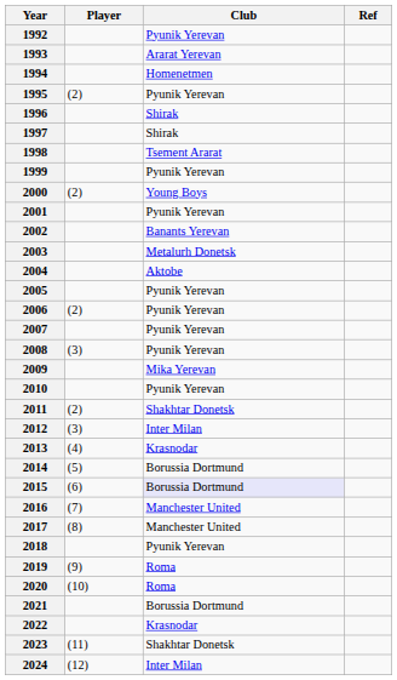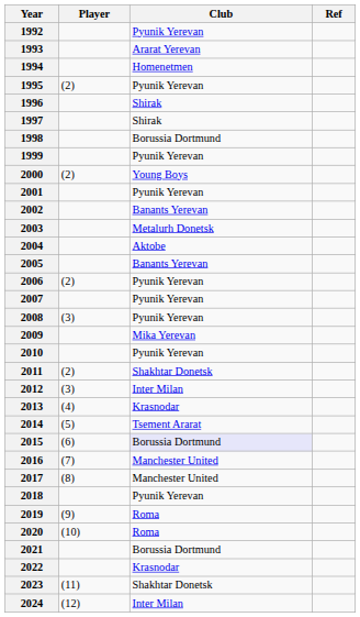 <table class="wikitable plainrowheaders sortable" width="500px">
 <tr>
 <th scope=col>Year</th>
 <th scope=col>Player</th>
 <th scope=col>Club</th>
 <th scope=col class=unsortable>Ref</th>
 </tr>
 <tr>
 <th scope="row">1992</th>
 <td></td>
 <td> <a href='#'>Pyunik Yerevan</a></td>
 <td></td>
 </tr>
 <tr>
 <th scope="row">1993</th>
 <td></td>
 <td> <a href='#'>Ararat Yerevan</a></td>
 <td></td>
 </tr>
 <tr>
 <th scope="row">1994</th>
 <td></td>
 <td> <a href='#'>Homenetmen</a></td>
 <td></td>
 </tr>
 <tr>
 <th scope="row">1995</th>
 <td> (2)</td>
 <td> Pyunik Yerevan</td>
 <td></td>
 </tr>
 <tr>
 <th scope="row">1996</th>
 <td></td>
 <td> <a href='#'>Shirak</a></td>
 <td></td>
 </tr>
 <tr>
 <th scope="row">1997</th>
 <td></td>
 <td> Shirak</td>
 <td></td>
 </tr>
 <tr>
 <th scope="row">1998</th>
 <td></td>
-<td> <a href='#'>Tsement Ararat</a></td>
+<td> Borussia Dortmund</td>
 <td></td>
 </tr>
 <tr>
 <th scope="row">1999</th>
 <td></td>
 <td> Pyunik Yerevan</td>
 <td></td>
 </tr>
 <tr>
 <th scope="row">2000</th>
 <td> (2)</td>
 <td> <a href='#'>Young Boys</a></td>
 <td></td>
 </tr>
 <tr>
 <th scope="row">2001</th>
 <td></td>
 <td> Pyunik Yerevan</td>
 <td></td>
 </tr>
 <tr>
 <th scope="row">2002</th>
 <td></td>
 <td> <a href='#'>Banants Yerevan</a></td>
 <td></td>
 </tr>
 <tr>
 <th scope="row">2003</th>
 <td></td>
 <td> <a href='#'>Metalurh Donetsk</a></td>
 <td></td>
 </tr>
 <tr>
 <th scope="row">2004</th>
 <td></td>
 <td> <a href='#'>Aktobe</a></td>
 <td></td>
 </tr>
 <tr>
 <th scope="row">2005</th>
 <td></td>
-<td> Pyunik Yerevan</td>
+<td> <a href='#'>Banants Yerevan</a></td>
 <td></td>
 </tr>
 <tr>
 <th scope="row">2006</th>
 <td> (2)</td>
 <td> Pyunik Yerevan</td>
 <td></td>
 </tr>
 <tr>
 <th scope="row">2007</th>
 <td></td>
 <td> Pyunik Yerevan</td>
 <td></td>
 </tr>
 <tr>
 <th scope="row">2008</th>
 <td> (3)</td>
 <td> Pyunik Yerevan</td>
 <td></td>
 </tr>
 <tr>
 <th scope="row">2009</th>
 <td></td>
 <td> <a href='#'>Mika Yerevan</a></td>
 <td></td>
 </tr>
 <tr>
 <th scope="row">2010</th>
 <td></td>
 <td> Pyunik Yerevan</td>
 <td></td>
 </tr>
 <tr>
 <th scope="row">2011</th>
 <td> (2)</td>
 <td> <a href='#'>Shakhtar Donetsk</a></td>
 <td></td>
 </tr>
 <tr>
 <th scope="row">2012</th>
 <td> (3)</td>
 <td> <a href='#'>Inter Milan</a></td>
 <td></td>
 </tr>
 <tr>
 <th scope="row">2013</th>
 <td> (4)</td>
 <td> <a href='#'>Krasnodar</a></td>
 <td></td>
 </tr>
 <tr>
 <th scope="row">2014</th>
 <td> (5)</td>
-<td> Borussia Dortmund</td>
+<td> <a href='#'>Tsement Ararat</a></td>
 <td></td>
 </tr>
 <tr>
 <th scope="row">2015</th>
 <td> (6)</td>
 <td style="background: lavender;"> Borussia Dortmund</td>
 <td></td>
 </tr>
 <tr>
 <th scope="row">2016</th>
 <td> (7)</td>
 <td> <a href='#'>Manchester United</a></td>
 <td></td>
 </tr>
 <tr>
 <th scope="row">2017</th>
 <td> (8)</td>
 <td> Manchester United</td>
 <td></td>
 </tr>
 <tr>
 <th scope="row">2018</th>
 <td></td>
 <td> Pyunik Yerevan</td>
 <td></td>
 </tr>
 <tr>
 <th scope="row">2019</th>
 <td> (9)</td>
 <td> <a href='#'>Roma</a></td>
 <td></td>
 </tr>
 <tr>
 <th scope="row">2020</th>
 <td> (10)</td>
 <td> <a href='#'>Roma</a></td>
 <td></td>
 </tr>
 <tr>
 <th scope="row">2021</th>
 <td></td>
 <td> Borussia Dortmund</td>
 </tr>
 <tr>
 <th scope="row">2022</th>
 <td></td>
 <td> <a href='#'>Krasnodar</a></td>
 <td></td>
 </tr>
 <tr>
 <th scope="row">2023</th>
 <td> (11)</td>
 <td> Shakhtar Donetsk</td>
 <td></td>
 </tr>
 <tr>
 <th scope="row">2024</th>
 <td> (12)</td>
 <td> <a href='#'>Inter Milan</a></td>
 <td></td>
 </tr>
 </table>
